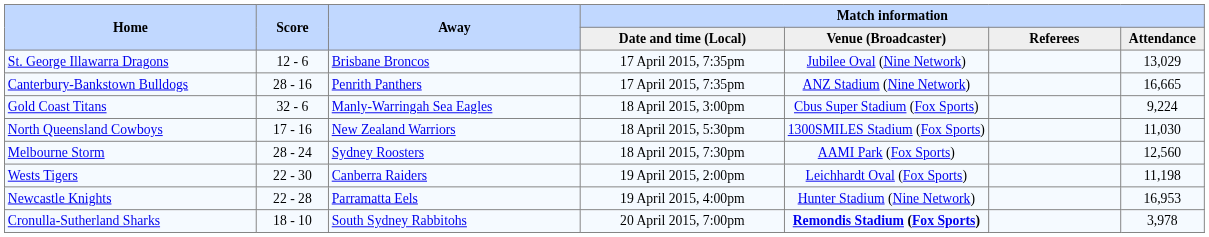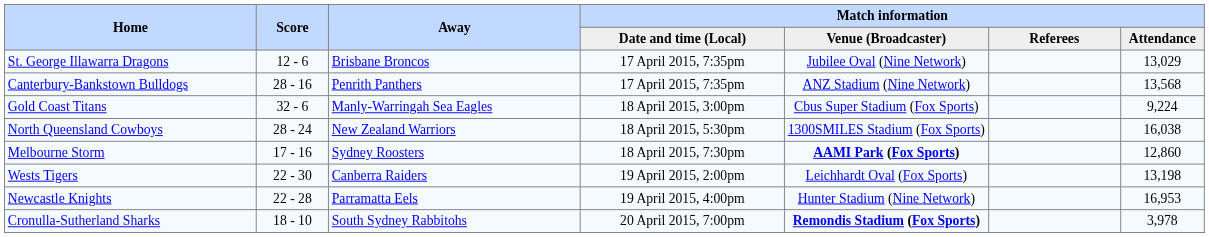 <table border="1" cellpadding="3" cellspacing="0" style="border-collapse:collapse; font-size:90%; width:100%;">
 <tr style="background:#c1d8ff;">
 <th rowspan="2" style="width:21%;">Home</th>
 <th rowspan="2" style="width:6%;">Score</th>
 <th rowspan="2" style="width:21%;">Away</th>
 <th colspan=6>Match information</th>
 </tr>
 <tr style="background:#efefef;">
 <th width=17%>Date and time (Local)</th>
 <th width="17%">Venue (Broadcaster)</th>
 <th width=11%>Referees</th>
 <th width=7%>Attendance</th>
 </tr>
 <tr style="text-align:center; background:#f5faff;">
 <td align="left"> <a href='#'>St. George Illawarra Dragons</a></td>
 <td>12 - 6</td>
 <td align="left"> <a href='#'>Brisbane Broncos</a></td>
 <td>17 April 2015, 7:35pm</td>
 <td><a href='#'>Jubilee Oval</a>  (<a href='#'>Nine Network</a>)</td>
 <td></td>
 <td>13,029</td>
 </tr>
 <tr style="text-align:center; background:#f5faff;">
 <td align="left"> <a href='#'>Canterbury-Bankstown Bulldogs</a></td>
 <td>28 - 16</td>
 <td align="left"> <a href='#'>Penrith Panthers</a></td>
 <td>17 April 2015, 7:35pm</td>
 <td><a href='#'>ANZ Stadium</a> (<a href='#'>Nine Network</a>)</td>
 <td></td>
-<td>16,665</td>
+<td>13,568</td>
 </tr>
 <tr style="text-align:center; background:#f5faff;">
 <td align="left"> <a href='#'>Gold Coast Titans</a></td>
 <td>32 - 6</td>
 <td align="left"> <a href='#'>Manly-Warringah Sea Eagles</a></td>
 <td>18 April 2015, 3:00pm</td>
 <td><a href='#'>Cbus Super Stadium</a> (<a href='#'>Fox Sports</a>)</td>
 <td></td>
 <td>9,224</td>
 </tr>
 <tr style="text-align:center; background:#f5faff;">
 <td align="left"> <a href='#'>North Queensland Cowboys</a></td>
-<td>17 - 16</td>
+<td>28 - 24</td>
 <td align="left"> <a href='#'>New Zealand Warriors</a></td>
 <td>18 April 2015, 5:30pm</td>
 <td><a href='#'>1300SMILES Stadium</a> (<a href='#'>Fox Sports</a>)</td>
 <td></td>
-<td>11,030</td>
+<td>16,038</td>
 </tr>
 <tr style="text-align:center; background:#f5faff;">
 <td align="left"> <a href='#'>Melbourne Storm</a></td>
-<td>28 - 24</td>
+<td>17 - 16</td>
 <td align="left"> <a href='#'>Sydney Roosters</a></td>
 <td>18 April 2015, 7:30pm</td>
-<td><a href='#'>AAMI Park</a> (<a href='#'>Fox Sports</a>)</td>
+<td><strong><a href='#'>AAMI Park</a> (<a href='#'>Fox Sports</a>)</strong></td>
 <td></td>
-<td>12,560</td>
+<td>12,860</td>
 </tr>
 <tr style="text-align:center; background:#f5faff;">
 <td align="left"> <a href='#'>Wests Tigers</a></td>
 <td>22 - 30</td>
 <td align="left"> <a href='#'>Canberra Raiders</a></td>
 <td>19 April 2015, 2:00pm</td>
 <td><a href='#'>Leichhardt Oval</a> (<a href='#'>Fox Sports</a>)</td>
 <td></td>
-<td>11,198</td>
+<td>13,198</td>
 </tr>
 <tr style="text-align:center; background:#f5faff;">
 <td align="left"> <a href='#'>Newcastle Knights</a></td>
 <td>22 - 28</td>
 <td align="left"> <a href='#'>Parramatta Eels</a></td>
 <td>19 April 2015, 4:00pm</td>
 <td><a href='#'>Hunter Stadium</a>  (<a href='#'>Nine Network</a>)</td>
 <td></td>
 <td>16,953</td>
 </tr>
 <tr style="text-align:center; background:#f5faff;">
 <td align="left"> <a href='#'>Cronulla-Sutherland Sharks</a></td>
 <td>18 - 10</td>
 <td align="left"> <a href='#'>South Sydney Rabbitohs</a></td>
 <td>20 April 2015, 7:00pm</td>
 <td><strong><a href='#'>Remondis Stadium</a> (<a href='#'>Fox Sports</a>)</strong></td>
 <td></td>
 <td>3,978</td>
 </tr>
 </table>
